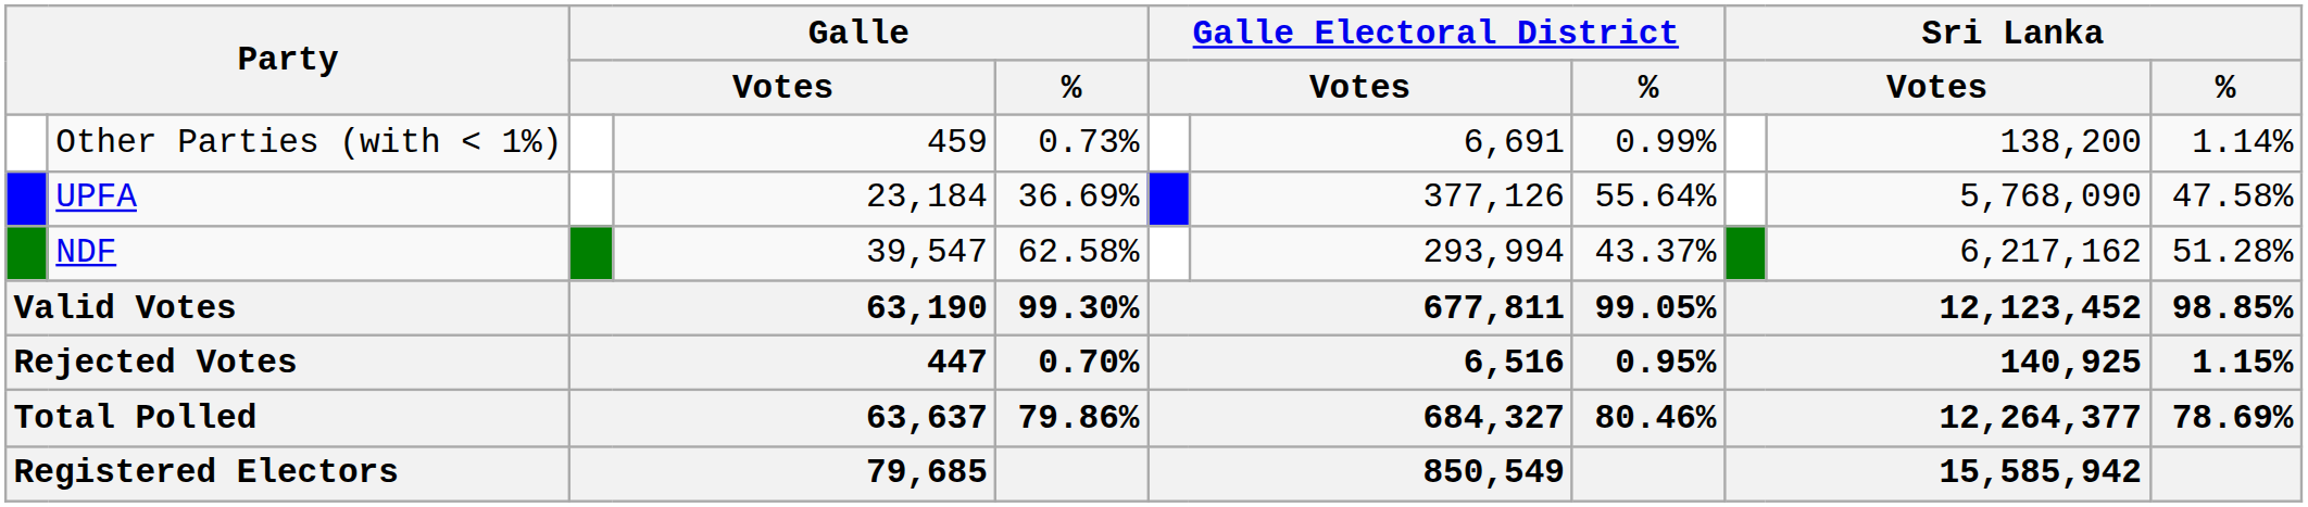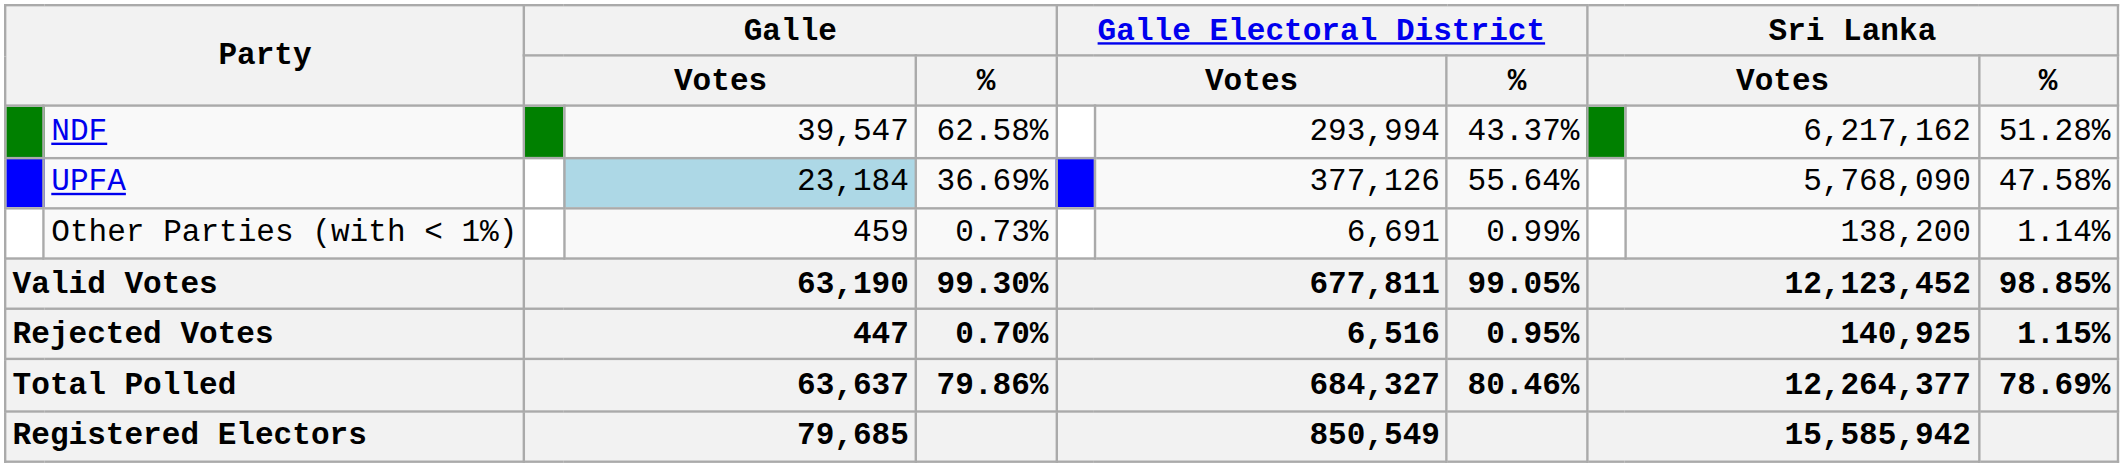 <table class="wikitable">
 <tr>
 <th colspan="2" width="144px"rowspan="2">Party</th>
 <th colspan="3" width="216px">Galle</th>
 <th colspan="3" width="216px"><a href='#'>Galle Electoral District</a></th>
 <th colspan="3" width="216px">Sri Lanka</th>
 </tr>
 <tr>
 <th colspan="2" width="144px">Votes</th>
 <th>%</th>
 <th colspan="2" width="144px">Votes</th>
 <th>%</th>
 <th colspan="2" width="144px">Votes</th>
 <th>%</th>
 </tr>
 <tr>
+<td style="background-color:green;" width="10px"></td>
+<td style="text-align:left;"><a href='#'>NDF</a></td>
+<td style="background-color:green;" width="10px"></td>
+<td style="text-align:right;">39,547</td>
+<td style="text-align:right;">62.58%</td>
+<td style="background-color:white;" width="10px"></td>
+<td style="text-align:right;">293,994</td>
+<td style="text-align:right;">43.37%</td>
+<td style="background-color:green;" width="10px"></td>
+<td style="text-align:right;">6,217,162</td>
+<td style="text-align:right;">51.28%</td>
+</tr>
+<tr>
+<td style="background-color:blue;" width="10px"></td>
+<td style="text-align:left;"><a href='#'>UPFA</a></td>
+<td style="background-color:white;" width="10px"></td>
+<td style="background: lightblue; text-align:right;">23,184</td>
+<td style="text-align:right;">36.69%</td>
+<td style="background-color:blue;" width="10px"></td>
+<td style="text-align:right;">377,126</td>
+<td style="text-align:right;">55.64%</td>
+<td style="background-color:white;" width="10px"></td>
+<td style="text-align:right;">5,768,090</td>
+<td style="text-align:right;">47.58%</td>
+</tr>
+<tr>
 <td style="background-color:white;" width="10px"></td>
 <td style="text-align:left;">Other Parties (with < 1%)</td>
 <td style="background-color:white;" width="10px"></td>
 <td style="text-align:right;">459</td>
 <td style="text-align:right;">0.73%</td>
 <td style="background-color:white;" width="10px"></td>
 <td style="text-align:right;">6,691</td>
 <td style="text-align:right;">0.99%</td>
 <td style="background-color:white;" width="10px"></td>
 <td style="text-align:right;">138,200</td>
 <td style="text-align:right;">1.14%</td>
-</tr>
-<tr>
-<td style="background-color:blue;" width="10px"></td>
-<td style="text-align:left;"><a href='#'>UPFA</a></td>
-<td style="background-color:white;" width="10px"></td>
-<td style="text-align:right;">23,184</td>
-<td style="text-align:right;">36.69%</td>
-<td style="background-color:blue;" width="10px"></td>
-<td style="text-align:right;">377,126</td>
-<td style="text-align:right;">55.64%</td>
-<td style="background-color:white;" width="10px"></td>
-<td style="text-align:right;">5,768,090</td>
-<td style="text-align:right;">47.58%</td>
-</tr>
-<tr>
-<td style="background-color:green;" width="10px"></td>
-<td style="text-align:left;"><a href='#'>NDF</a></td>
-<td style="background-color:green;" width="10px"></td>
-<td style="text-align:right;">39,547</td>
-<td style="text-align:right;">62.58%</td>
-<td style="background-color:white;" width="10px"></td>
-<td style="text-align:right;">293,994</td>
-<td style="text-align:right;">43.37%</td>
-<td style="background-color:green;" width="10px"></td>
-<td style="text-align:right;">6,217,162</td>
-<td style="text-align:right;">51.28%</td>
 </tr>
 <tr>
 <th colspan="2" width="144px"style="text-align:left;">Valid Votes</th>
 <th style="text-align:right;"colspan="2" width="144px">63,190</th>
 <th style="text-align:right;">99.30%</th>
 <th style="text-align:right;"colspan="2" width="144px">677,811</th>
 <th style="text-align:right;">99.05%</th>
 <th style="text-align:right;"colspan="2" width="144px">12,123,452</th>
 <th style="text-align:right;">98.85%</th>
 </tr>
 <tr>
 <th colspan="2" width="144px"style="text-align:left;">Rejected Votes</th>
 <th style="text-align:right;"colspan="2" width="144px">447</th>
 <th style="text-align:right;">0.70%</th>
 <th style="text-align:right;"colspan="2" width="144px">6,516</th>
 <th style="text-align:right;">0.95%</th>
 <th style="text-align:right;"colspan="2" width="144px">140,925</th>
 <th style="text-align:right;">1.15%</th>
 </tr>
 <tr>
 <th colspan="2" width="144px"style="text-align:left;">Total Polled</th>
 <th style="text-align:right;"colspan="2" width="144px">63,637</th>
 <th style="text-align:right;">79.86%</th>
 <th style="text-align:right;"colspan="2" width="144px">684,327</th>
 <th style="text-align:right;">80.46%</th>
 <th style="text-align:right;"colspan="2" width="144px">12,264,377</th>
 <th style="text-align:right;">78.69%</th>
 </tr>
 <tr>
 <th colspan="2" width="144px"style="text-align:left;">Registered Electors</th>
 <th style="text-align:right;"colspan="2" width="144px">79,685</th>
 <th></th>
 <th style="text-align:right;"colspan="2" width="144px">850,549</th>
 <th></th>
 <th style="text-align:right;"colspan="2" width="144px">15,585,942</th>
 <th></th>
 </tr>
 </table>
